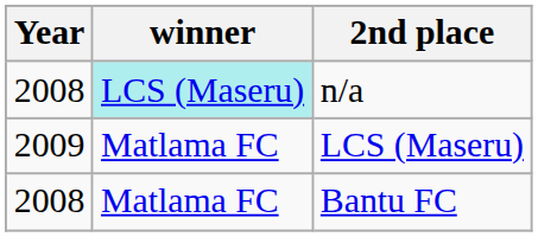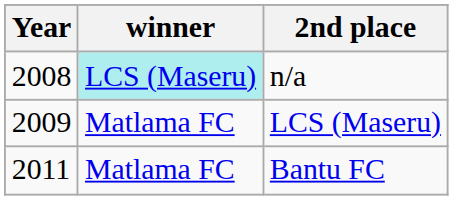 <table class="wikitable">
 <tr>
 <th>Year</th>
 <th>winner</th>
 <th>2nd place</th>
 </tr>
 <tr>
 <td>2008</td>
 <td style="background: paleturquoise;"><a href='#'>LCS (Maseru)</a></td>
 <td>n/a</td>
 </tr>
 <tr>
 <td>2009</td>
 <td><a href='#'>Matlama FC</a></td>
 <td><a href='#'>LCS (Maseru)</a></td>
 </tr>
 <tr>
-<td>2008</td>
+<td>2011</td>
 <td><a href='#'>Matlama FC</a></td>
 <td><a href='#'>Bantu FC</a></td>
 </tr>
 </table>
